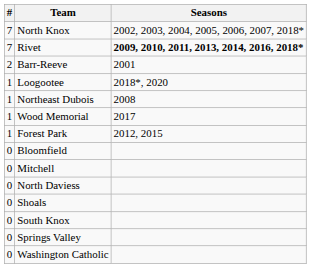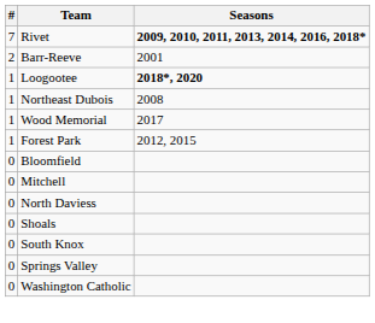 <table class="wikitable" style=>
 <tr>
 <th>#</th>
 <th>Team</th>
 <th>Seasons</th>
-</tr>
-<tr>
-<td>7</td>
-<td>North Knox</td>
-<td>2002, 2003, 2004, 2005, 2006, 2007, 2018*</td>
 </tr>
 <tr>
 <td>7</td>
 <td>Rivet</td>
 <td><strong>2009, 2010, 2011, 2013, 2014, 2016, 2018*</strong></td>
 </tr>
 <tr>
 <td>2</td>
 <td>Barr-Reeve</td>
 <td>2001</td>
 </tr>
 <tr>
 <td>1</td>
 <td>Loogootee</td>
-<td>2018*, 2020</td>
+<td><strong>2018*, 2020</strong></td>
 </tr>
 <tr>
 <td>1</td>
 <td>Northeast Dubois</td>
 <td>2008</td>
 </tr>
 <tr>
 <td>1</td>
 <td>Wood Memorial</td>
 <td>2017</td>
 </tr>
 <tr>
 <td>1</td>
 <td>Forest Park</td>
 <td>2012, 2015</td>
 </tr>
 <tr>
 <td>0</td>
 <td>Bloomfield</td>
 <td></td>
 </tr>
 <tr>
 <td>0</td>
 <td>Mitchell</td>
 <td></td>
 </tr>
 <tr>
 <td>0</td>
 <td>North Daviess</td>
 <td></td>
 </tr>
 <tr>
 <td>0</td>
 <td>Shoals</td>
 <td></td>
 </tr>
 <tr>
 <td>0</td>
 <td>South Knox</td>
 <td></td>
 </tr>
 <tr>
 <td>0</td>
 <td>Springs Valley</td>
 <td></td>
 </tr>
 <tr>
 <td>0</td>
 <td>Washington Catholic</td>
 <td></td>
 </tr>
 </table>
